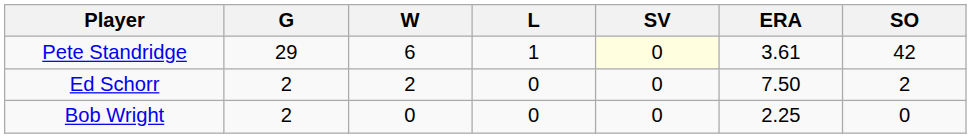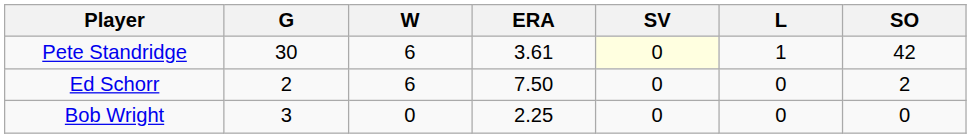 <table class="wikitable sortable">
 <tr>
 <th bgcolor="#DDDDFF" width="16%">Player</th>
 <th bgcolor="#DDDDFF" width="9%">G</th>
 <th bgcolor="#DDDDFF" width="9%">W</th>
+<th bgcolor="#DDDDFF" width="9%">ERA</th>
+<th bgcolor="#DDDDFF" width="9%">SV</th>
 <th bgcolor="#DDDDFF" width="9%">L</th>
-<th bgcolor="#DDDDFF" width="9%">SV</th>
-<th bgcolor="#DDDDFF" width="9%">ERA</th>
 <th bgcolor="#DDDDFF" width="9%">SO</th>
 </tr>
 <tr align="center">
 <td><a href='#'>Pete Standridge</a></td>
-<td>29</td>
+<td>30</td>
 <td>6</td>
+<td>3.61</td>
+<td style="background: lightyellow;">0</td>
 <td>1</td>
-<td style="background: lightyellow;">0</td>
-<td>3.61</td>
 <td>42</td>
 </tr>
 <tr align=center>
 <td><a href='#'>Ed Schorr</a></td>
 <td>2</td>
-<td>2</td>
+<td>6</td>
+<td>7.50</td>
 <td>0</td>
 <td>0</td>
-<td>7.50</td>
 <td>2</td>
 </tr>
 <tr align=center>
 <td><a href='#'>Bob Wright</a></td>
-<td>2</td>
+<td>3</td>
+<td>0</td>
+<td>2.25</td>
 <td>0</td>
 <td>0</td>
 <td>0</td>
-<td>2.25</td>
-<td>0</td>
 </tr>
 </table>
